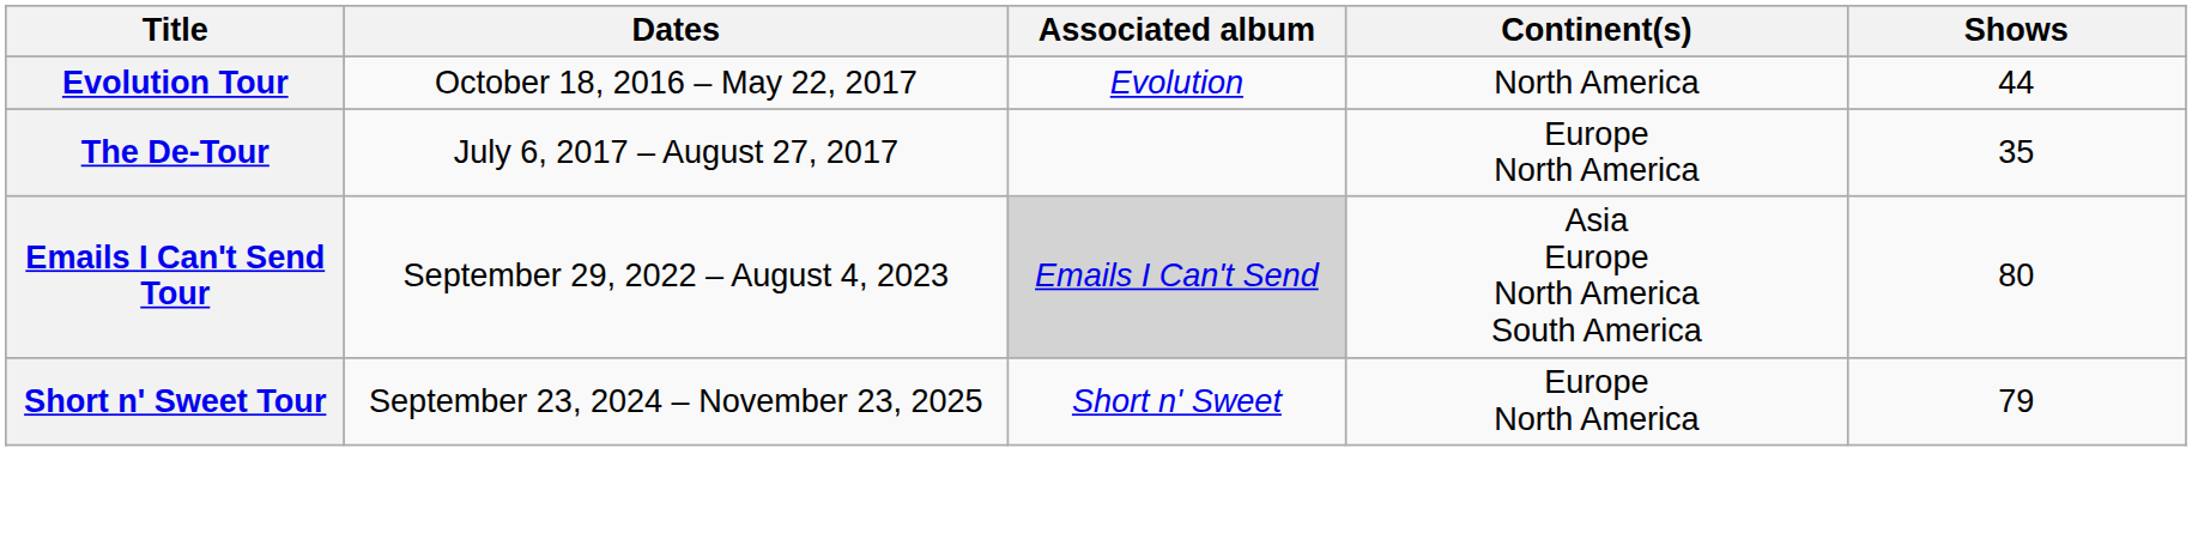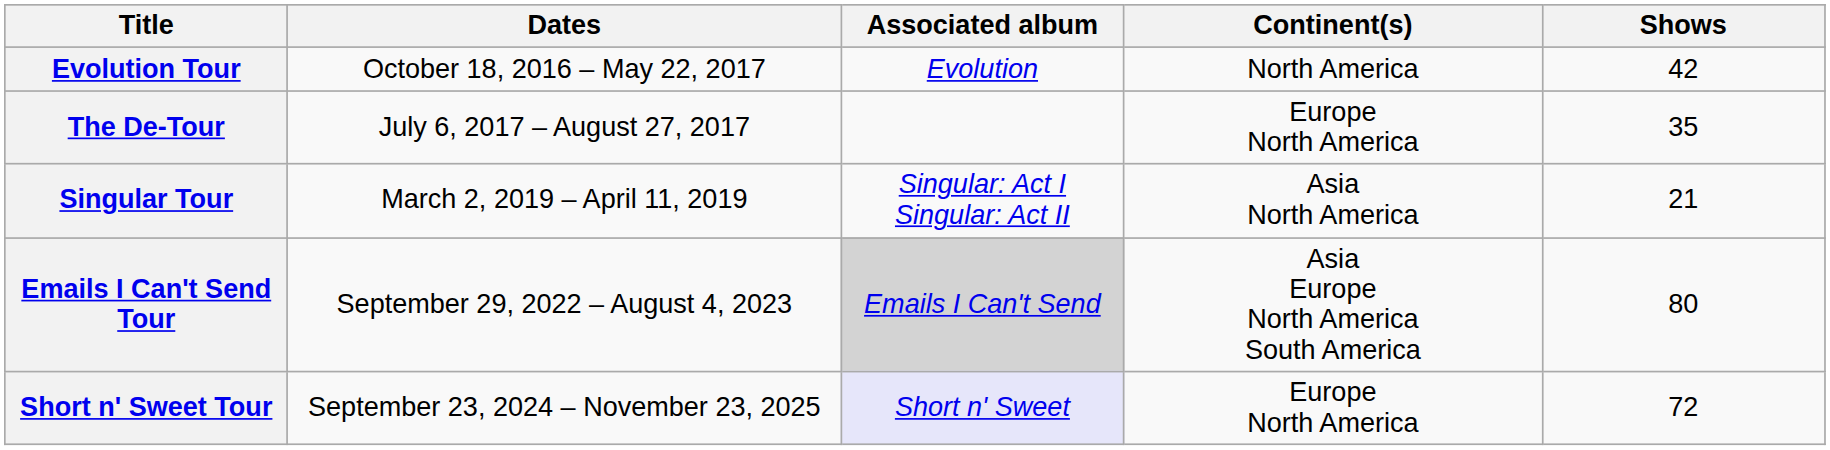 <table class="wikitable plainrowheaders" style="text-align:center;">
 <tr>
 <th scope="col" style="width:10em;">Title</th>
 <th scope="col" style="width:20em;">Dates</th>
 <th scope="col" style="width:10em;">Associated album</th>
 <th scope="col" style="width:15em;">Continent(s)</th>
 <th scope="col" style="width:10em;">Shows</th>
 </tr>
 <tr>
 <th scope="row"><a href='#'>Evolution Tour</a></th>
 <td>October 18, 2016 – May 22, 2017</td>
 <td><em><a href='#'>Evolution</a></em></td>
 <td>North America</td>
-<td>44</td>
+<td>42</td>
 </tr>
 <tr>
 <th scope="row"><a href='#'>The De-Tour</a></th>
 <td>July 6, 2017 – August 27, 2017</td>
 <td></td>
 <td>Europe<br>North America</td>
 <td>35</td>
+</tr>
+<tr>
+<th scope="row"><a href='#'>Singular Tour</a></th>
+<td>March 2, 2019 – April 11, 2019</td>
+<td><em><a href='#'>Singular: Act I</a></em><br> <em><a href='#'>Singular: Act II</a></em></td>
+<td>Asia<br>North America</td>
+<td>21</td>
 </tr>
 <tr>
 <th scope="row"><a href='#'>Emails I Can't Send Tour</a></th>
 <td>September 29, 2022 – August 4, 2023</td>
 <td style="background: lightgrey;"><em><a href='#'>Emails I Can't Send</a></em></td>
 <td>Asia<br>Europe<br>North America<br>South America</td>
 <td>80</td>
 </tr>
 <tr>
 <th scope="row"><a href='#'>Short n' Sweet Tour</a></th>
 <td>September 23, 2024 – November 23, 2025</td>
-<td><em><a href='#'>Short n' Sweet</a></em></td>
+<td style="background: lavender;"><em><a href='#'>Short n' Sweet</a></em></td>
 <td>Europe<br>North America</td>
-<td>79</td>
+<td>72</td>
 </tr>
 </table>
